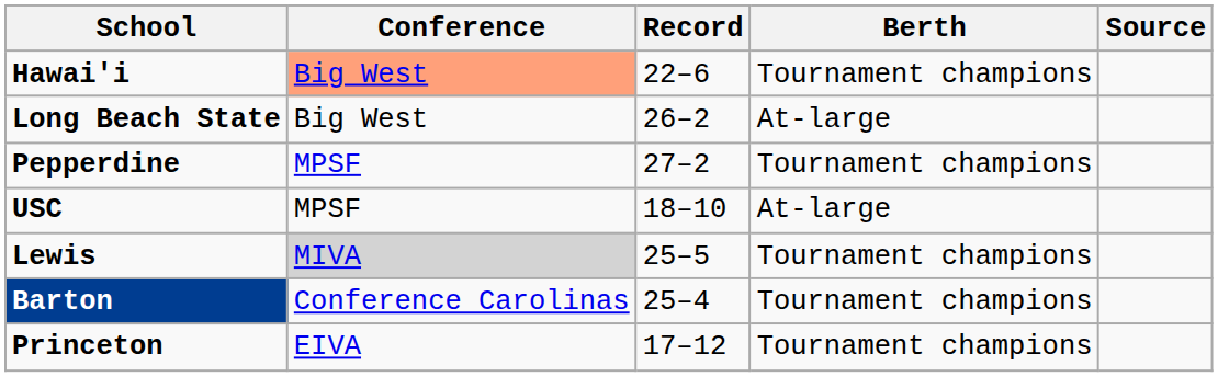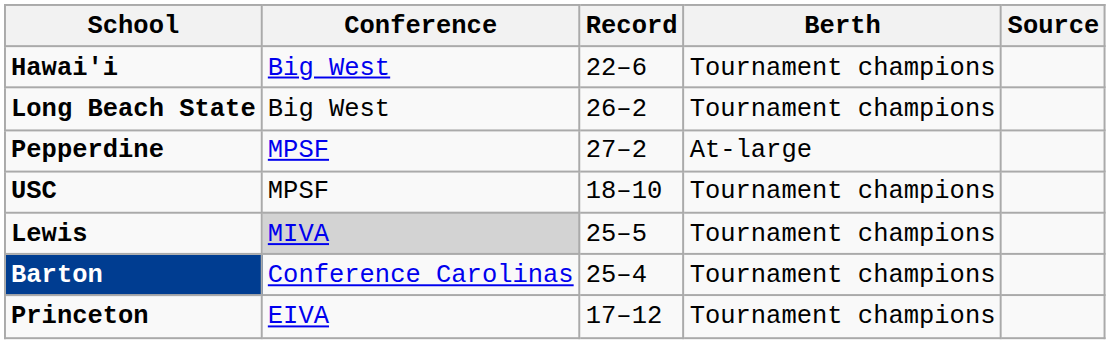 <table class="wikitable sortable plainrowheaders">
 <tr>
 <th scope="col">School</th>
 <th scope="col">Conference</th>
 <th scope="col">Record</th>
 <th scope="col">Berth</th>
 <th scope="col">Source</th>
 </tr>
 <tr>
 <td style=><strong>Hawai'i</strong></td>
-<td style="background: lightsalmon;"><a href='#'>Big West</a></td>
+<td><a href='#'>Big West</a></td>
 <td>22–6</td>
 <td>Tournament champions</td>
 <td></td>
 </tr>
 <tr>
 <td style=><strong>Long Beach State</strong></td>
 <td>Big West</td>
 <td>26–2</td>
-<td>At-large</td>
+<td>Tournament champions</td>
 <td></td>
 </tr>
 <tr>
 <td style=><strong>Pepperdine</strong></td>
 <td><a href='#'>MPSF</a></td>
 <td>27–2</td>
-<td>Tournament champions</td>
+<td>At-large</td>
 <td></td>
 </tr>
 <tr>
 <td style=><strong>USC</strong></td>
 <td>MPSF</td>
 <td>18–10</td>
-<td>At-large</td>
+<td>Tournament champions</td>
 <td></td>
 </tr>
 <tr>
 <td style=><strong>Lewis</strong></td>
 <td style="background: lightgrey;"><a href='#'>MIVA</a></td>
 <td>25–5</td>
 <td>Tournament champions</td>
 <td></td>
 </tr>
 <tr>
 <td style="background:#003D91; color:#ffffff"><strong>Barton</strong></td>
 <td><a href='#'>Conference Carolinas</a></td>
 <td>25–4</td>
 <td>Tournament champions</td>
 <td></td>
 </tr>
 <tr>
 <td style=><strong>Princeton</strong></td>
 <td><a href='#'>EIVA</a></td>
 <td>17–12</td>
 <td>Tournament champions</td>
 <td></td>
 </tr>
 </table>
